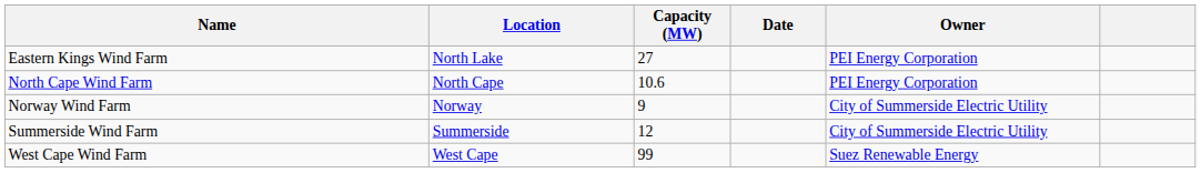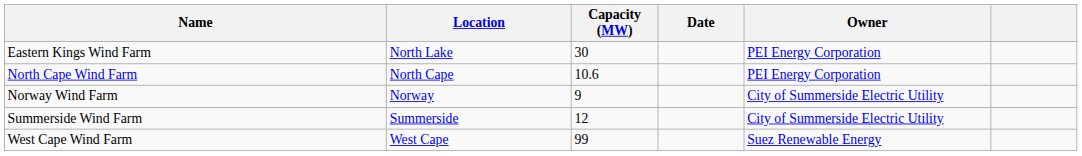 <table class="wikitable sortable">
 <tr>
 <th width="31%">Name</th>
 <th width="15%"><a href='#'>Location</a></th>
 <th width="7%">Capacity (<a href='#'>MW</a>)</th>
 <th width="7%">Date</th>
 <th width="20%">Owner</th>
 <th width="7%"></th>
 </tr>
 <tr>
 <td>Eastern Kings Wind Farm</td>
 <td><a href='#'>North Lake</a></td>
-<td>27</td>
+<td>30</td>
 <td></td>
 <td><a href='#'>PEI Energy Corporation</a></td>
 <td></td>
 </tr>
 <tr>
 <td><a href='#'>North Cape Wind Farm</a></td>
 <td><a href='#'>North Cape</a></td>
 <td>10.6</td>
 <td></td>
 <td><a href='#'>PEI Energy Corporation</a></td>
 <td></td>
 </tr>
 <tr>
 <td>Norway Wind Farm</td>
 <td><a href='#'>Norway</a></td>
 <td>9</td>
 <td></td>
 <td><a href='#'>City of Summerside Electric Utility</a></td>
 <td></td>
 </tr>
 <tr>
 <td>Summerside Wind Farm</td>
 <td><a href='#'>Summerside</a></td>
 <td>12</td>
 <td></td>
 <td><a href='#'>City of Summerside Electric Utility</a></td>
 <td></td>
 </tr>
 <tr>
 <td>West Cape Wind Farm</td>
 <td><a href='#'>West Cape</a></td>
 <td>99</td>
 <td></td>
 <td><a href='#'>Suez Renewable Energy</a></td>
 <td></td>
 </tr>
 </table>
